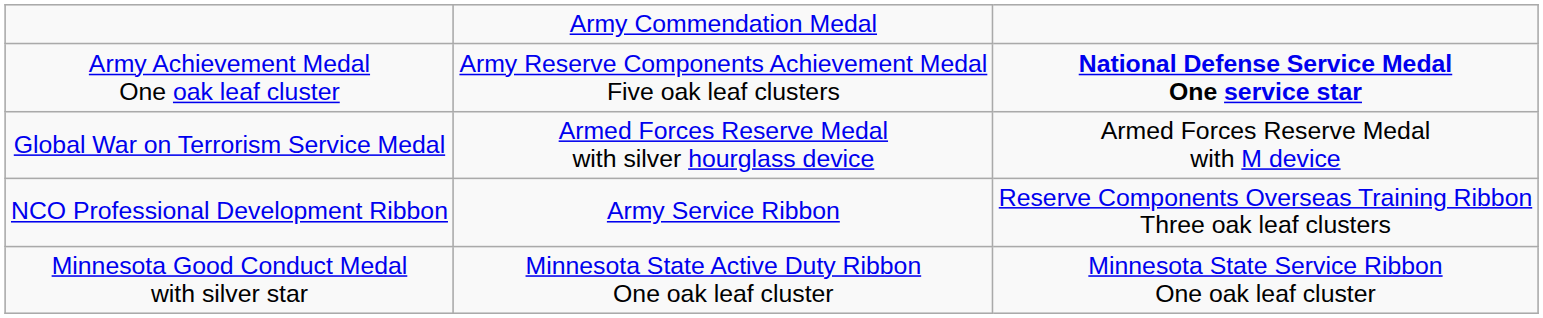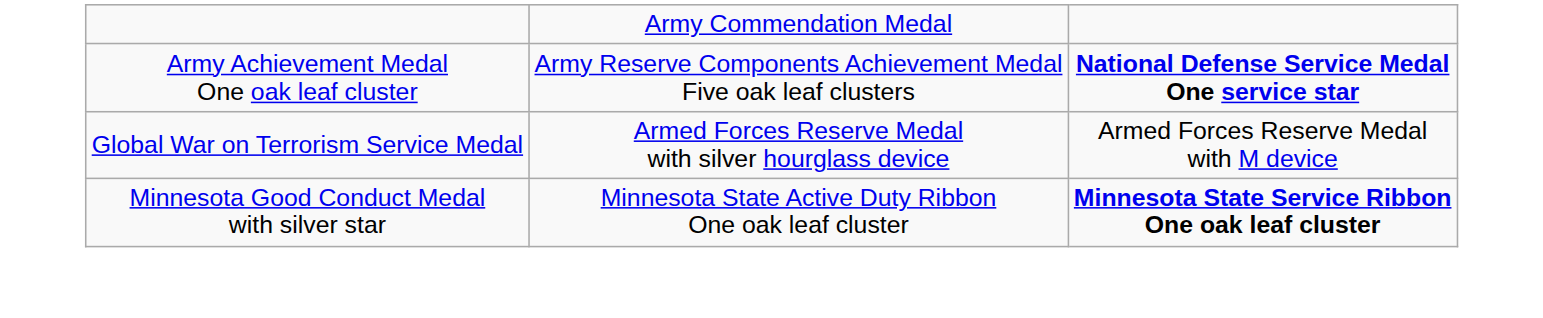 <table class="wikitable" style="margin:1em auto; text-align:center;">
 <tr>
 <td></td>
 <td><a href='#'>Army Commendation Medal</a></td>
 <td></td>
 </tr>
 <tr>
 <td><a href='#'>Army Achievement Medal</a><br>One <a href='#'>oak leaf cluster</a></td>
 <td><a href='#'>Army Reserve Components Achievement Medal</a><br>Five oak leaf clusters</td>
 <td><strong><a href='#'>National Defense Service Medal</a><br>One <a href='#'>service star</a></strong></td>
 </tr>
 <tr>
 <td><a href='#'>Global War on Terrorism Service Medal</a></td>
 <td><a href='#'>Armed Forces Reserve Medal</a><br>with silver <a href='#'>hourglass device</a></td>
 <td>Armed Forces Reserve Medal<br>with <a href='#'>M device</a></td>
 </tr>
 <tr>
-<td><a href='#'>NCO Professional Development Ribbon</a></td>
-<td><a href='#'>Army Service Ribbon</a></td>
-<td><a href='#'>Reserve Components Overseas Training Ribbon</a><br>Three oak leaf clusters</td>
-</tr>
-<tr>
 <td><a href='#'>Minnesota Good Conduct Medal</a><br>with silver star</td>
 <td><a href='#'>Minnesota State Active Duty Ribbon</a><br>One oak leaf cluster</td>
-<td><a href='#'>Minnesota State Service Ribbon</a><br>One oak leaf cluster</td>
+<td><strong><a href='#'>Minnesota State Service Ribbon</a><br>One oak leaf cluster</strong></td>
 </tr>
 </table>
